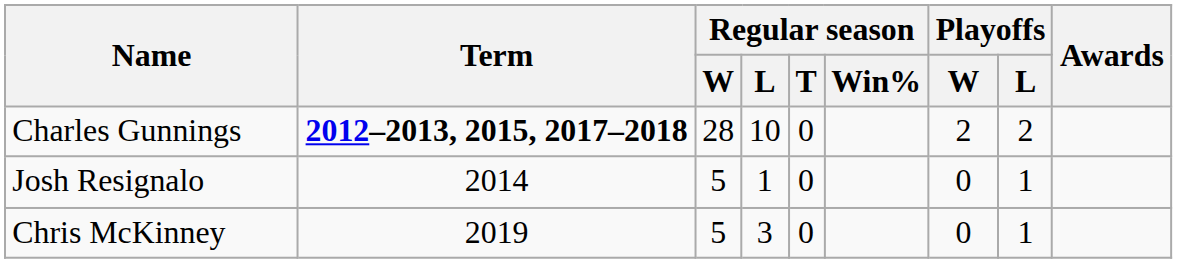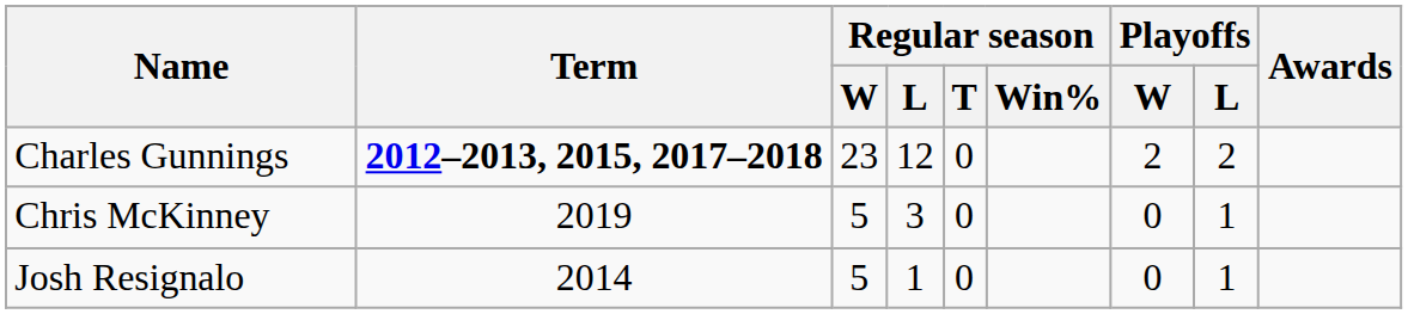 <table class="wikitable" style="text-align:center;">
 <tr>
 <th rowspan="2" style="width:140px;">Name</th>
 <th rowspan="2">Term</th>
 <th colspan="4">Regular season</th>
 <th colspan="2">Playoffs</th>
 <th rowspan="2">Awards</th>
 </tr>
 <tr>
 <th>W</th>
 <th>L</th>
 <th>T</th>
 <th>Win%</th>
 <th>W</th>
 <th>L</th>
 </tr>
 <tr>
 <td align=left>Charles Gunnings</td>
 <td><strong><a href='#'>2012</a>–2013, 2015, 2017–2018</strong></td>
-<td>28</td>
-<td>10</td>
+<td>23</td>
+<td>12</td>
 <td>0</td>
 <td></td>
 <td>2</td>
 <td>2</td>
+<td align=left></td>
+</tr>
+<tr>
+<td align=left>Chris McKinney</td>
+<td>2019</td>
+<td>5</td>
+<td>3</td>
+<td>0</td>
+<td></td>
+<td>0</td>
+<td>1</td>
 <td align=left></td>
 </tr>
 <tr>
 <td align=left>Josh Resignalo</td>
 <td>2014</td>
 <td>5</td>
 <td>1</td>
 <td>0</td>
 <td></td>
 <td>0</td>
 <td>1</td>
 <td align=left></td>
 </tr>
-<tr>
-<td align=left>Chris McKinney</td>
-<td>2019</td>
-<td>5</td>
-<td>3</td>
-<td>0</td>
-<td></td>
-<td>0</td>
-<td>1</td>
-<td align=left></td>
-</tr>
 </table>
